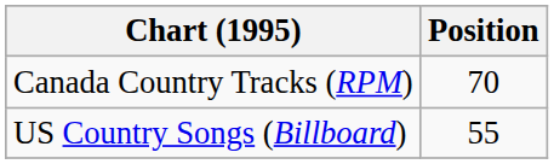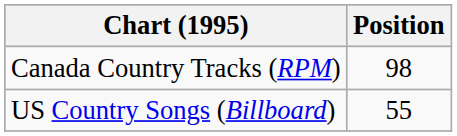 <table class="wikitable sortable">
 <tr>
 <th scope="col">Chart (1995)</th>
 <th scope="col">Position</th>
 </tr>
 <tr>
 <td>Canada Country Tracks (<em><a href='#'>RPM</a></em>)</td>
-<td align="center">70</td>
+<td align="center">98</td>
 </tr>
 <tr>
 <td>US <a href='#'>Country Songs</a> (<em><a href='#'>Billboard</a></em>)</td>
 <td align="center">55</td>
 </tr>
 </table>
